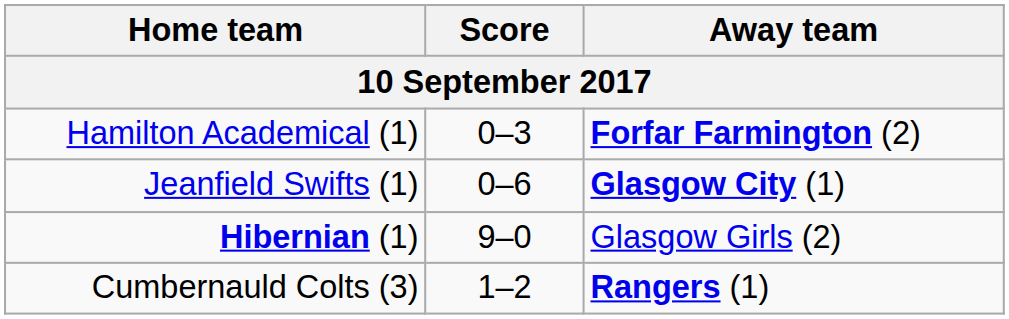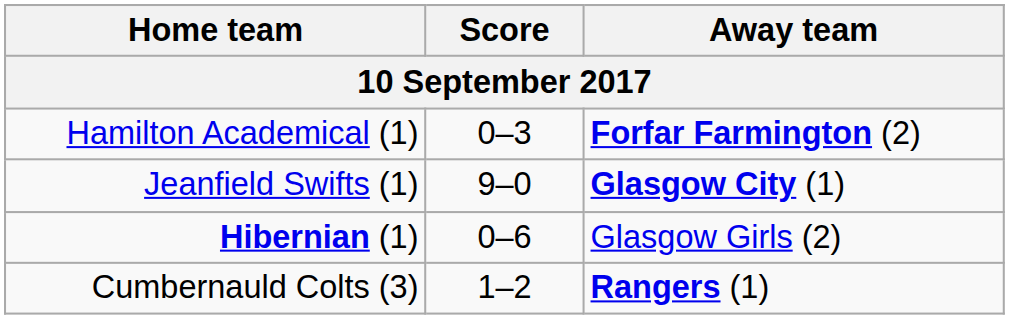 <table class="wikitable" style="border-collapse: collapse;">
 <tr>
 <th align="right" width="200">Home team</th>
 <th align="center" width="70">Score</th>
 <th align="left" width="200">Away team</th>
 </tr>
 <tr>
 <th colspan="3" align="center">10 September 2017</th>
 </tr>
 <tr>
 <td style="text-align:right;"><a href='#'>Hamilton Academical</a> (1)</td>
 <td style="text-align:center;">0–3</td>
 <td style="text-align:left;"><strong><a href='#'>Forfar Farmington</a></strong> (2)</td>
 </tr>
 <tr>
 <td style="text-align:right;"><a href='#'>Jeanfield Swifts</a> (1)</td>
-<td style="text-align:center;">0–6</td>
+<td style="text-align:center;">9–0</td>
 <td style="text-align:left;"><strong><a href='#'>Glasgow City</a></strong> (1)</td>
 </tr>
 <tr>
 <td style="text-align:right;"><strong><a href='#'>Hibernian</a></strong> (1)</td>
-<td style="text-align:center;">9–0</td>
+<td style="text-align:center;">0–6</td>
 <td style="text-align:left;"><a href='#'>Glasgow Girls</a>  (2)</td>
 </tr>
 <tr>
 <td style="text-align:right;">Cumbernauld Colts (3)</td>
 <td style="text-align:center;">1–2</td>
 <td style="text-align:left;"><strong><a href='#'>Rangers</a></strong> (1)</td>
 </tr>
 </table>
